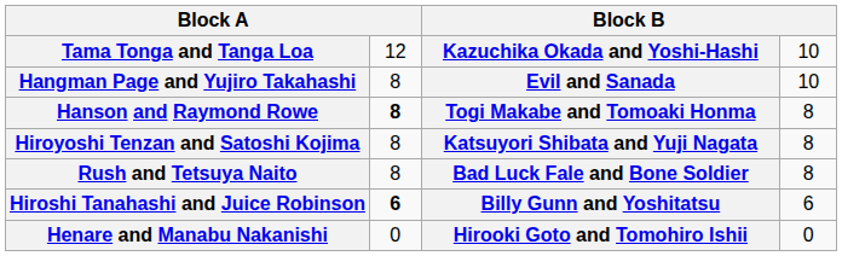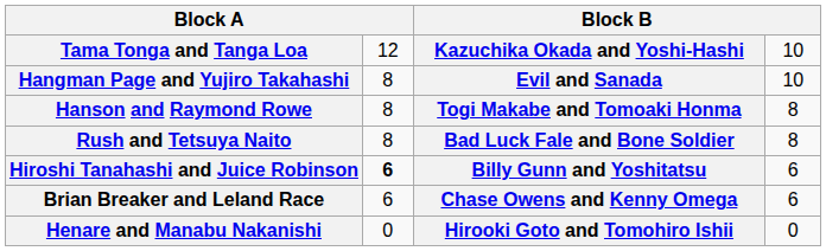 <table class="wikitable" style="margin: 1em auto 1em auto;text-align:center">
 <tr>
 <th colspan="2" style="width:50%">Block A</th>
 <th colspan="2" style="width:50%">Block B</th>
 </tr>
 <tr>
 <th><a href='#'>Tama Tonga</a> and <a href='#'>Tanga Loa</a></th>
 <td style="width:35px">12</td>
 <th><a href='#'>Kazuchika Okada</a> and <a href='#'>Yoshi-Hashi</a></th>
 <td style="width:35px">10</td>
 </tr>
 <tr>
 <th><a href='#'>Hangman Page</a> and <a href='#'>Yujiro Takahashi</a></th>
 <td>8</td>
 <th><a href='#'>Evil</a> and <a href='#'>Sanada</a></th>
 <td>10</td>
 </tr>
 <tr>
 <th><a href='#'>Hanson</a> <a href='#'>and</a> <a href='#'>Raymond Rowe</a></th>
-<td><strong>8</strong></td>
+<td>8</td>
 <th><a href='#'>Togi Makabe</a> and <a href='#'>Tomoaki Honma</a></th>
-<td>8</td>
-</tr>
-<tr>
-<th><a href='#'>Hiroyoshi Tenzan</a> and <a href='#'>Satoshi Kojima</a></th>
-<td>8</td>
-<th><a href='#'>Katsuyori Shibata</a> and <a href='#'>Yuji Nagata</a></th>
 <td>8</td>
 </tr>
 <tr>
 <th><a href='#'>Rush</a> and <a href='#'>Tetsuya Naito</a></th>
 <td>8</td>
 <th><a href='#'>Bad Luck Fale</a> and <a href='#'>Bone Soldier</a></th>
 <td>8</td>
 </tr>
 <tr>
 <th><a href='#'>Hiroshi Tanahashi</a> and <a href='#'>Juice Robinson</a></th>
 <td><strong>6</strong></td>
 <th><a href='#'>Billy Gunn</a> and <a href='#'>Yoshitatsu</a></th>
 <td>6</td>
 </tr>
 <tr>
+<th>Brian Breaker and Leland Race</th>
+<td>6</td>
+<th><a href='#'>Chase Owens</a> and <a href='#'>Kenny Omega</a></th>
+<td>6</td>
+</tr>
+<tr>
 <th><a href='#'>Henare</a> and <a href='#'>Manabu Nakanishi</a></th>
 <td>0</td>
 <th><a href='#'>Hirooki Goto</a> and <a href='#'>Tomohiro Ishii</a></th>
 <td>0</td>
 </tr>
 </table>
